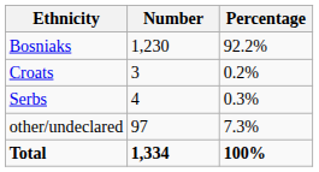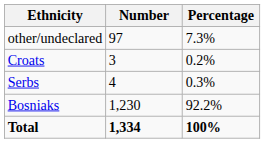 <table class="wikitable">
 <tr>
 <th width="100px">Ethnicity</th>
 <th width="80px">Number</th>
 <th width="80px">Percentage</th>
 </tr>
 <tr>
-<td><a href='#'>Bosniaks</a></td>
-<td>1,230</td>
-<td>92.2%</td>
+<td>other/undeclared</td>
+<td>97</td>
+<td>7.3%</td>
 </tr>
 <tr>
 <td><a href='#'>Croats</a></td>
 <td>3</td>
 <td>0.2%</td>
 </tr>
 <tr>
 <td><a href='#'>Serbs</a></td>
 <td>4</td>
 <td>0.3%</td>
 </tr>
 <tr>
-<td>other/undeclared</td>
-<td>97</td>
-<td>7.3%</td>
+<td><a href='#'>Bosniaks</a></td>
+<td>1,230</td>
+<td>92.2%</td>
 </tr>
 <tr>
 <td><strong>Total</strong></td>
 <td><strong>1,334</strong></td>
 <td><strong>100%</strong></td>
 </tr>
 </table>
